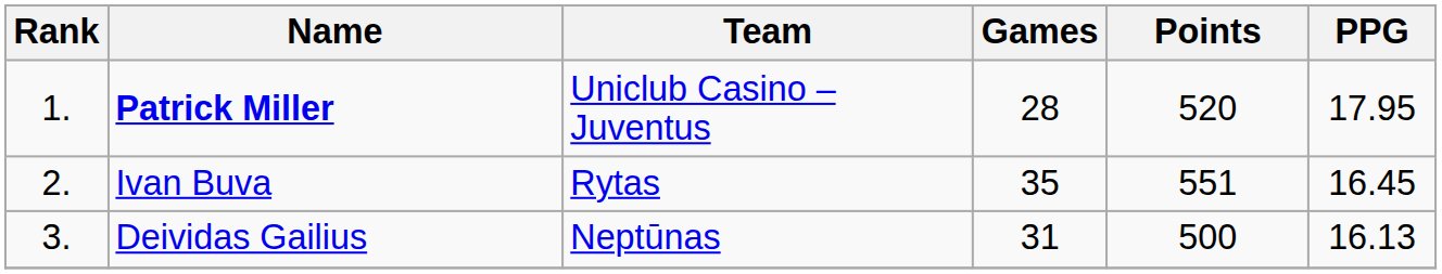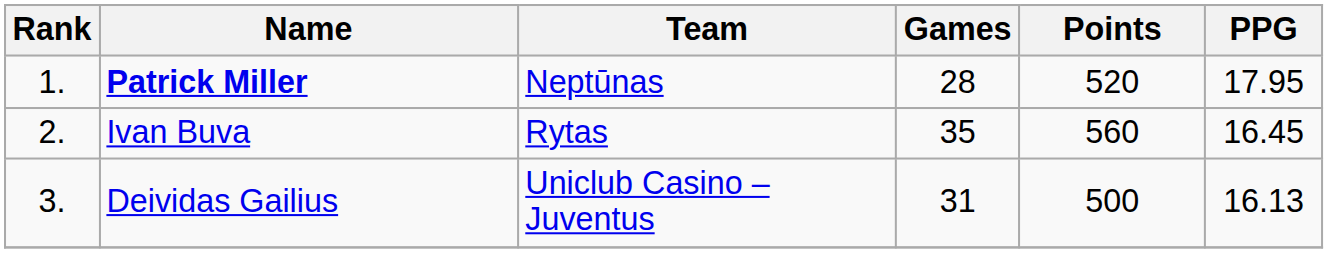 <table class="wikitable" style="text-align: center">
 <tr>
 <th>Rank</th>
 <th width=200>Name</th>
 <th width=180>Team</th>
 <th>Games</th>
 <th width=85>Points</th>
 <th width=50>PPG</th>
 </tr>
 <tr>
 <td>1.</td>
 <td align="left"> <strong><a href='#'>Patrick Miller</a></strong></td>
-<td align="left"><a href='#'>Uniclub Casino – Juventus</a></td>
+<td align="left"><a href='#'>Neptūnas</a></td>
 <td>28</td>
 <td>520</td>
 <td>17.95</td>
 </tr>
 <tr>
 <td>2.</td>
 <td align="left"> <a href='#'>Ivan Buva</a></td>
 <td align="left"><a href='#'>Rytas</a></td>
 <td>35</td>
-<td>551</td>
+<td>560</td>
 <td>16.45</td>
 </tr>
 <tr>
 <td>3.</td>
 <td align="left"> <a href='#'>Deividas Gailius</a></td>
-<td align="left"><a href='#'>Neptūnas</a></td>
+<td align="left"><a href='#'>Uniclub Casino – Juventus</a></td>
 <td>31</td>
 <td>500</td>
 <td>16.13</td>
 </tr>
 <tr>
 </tr>
 </table>
